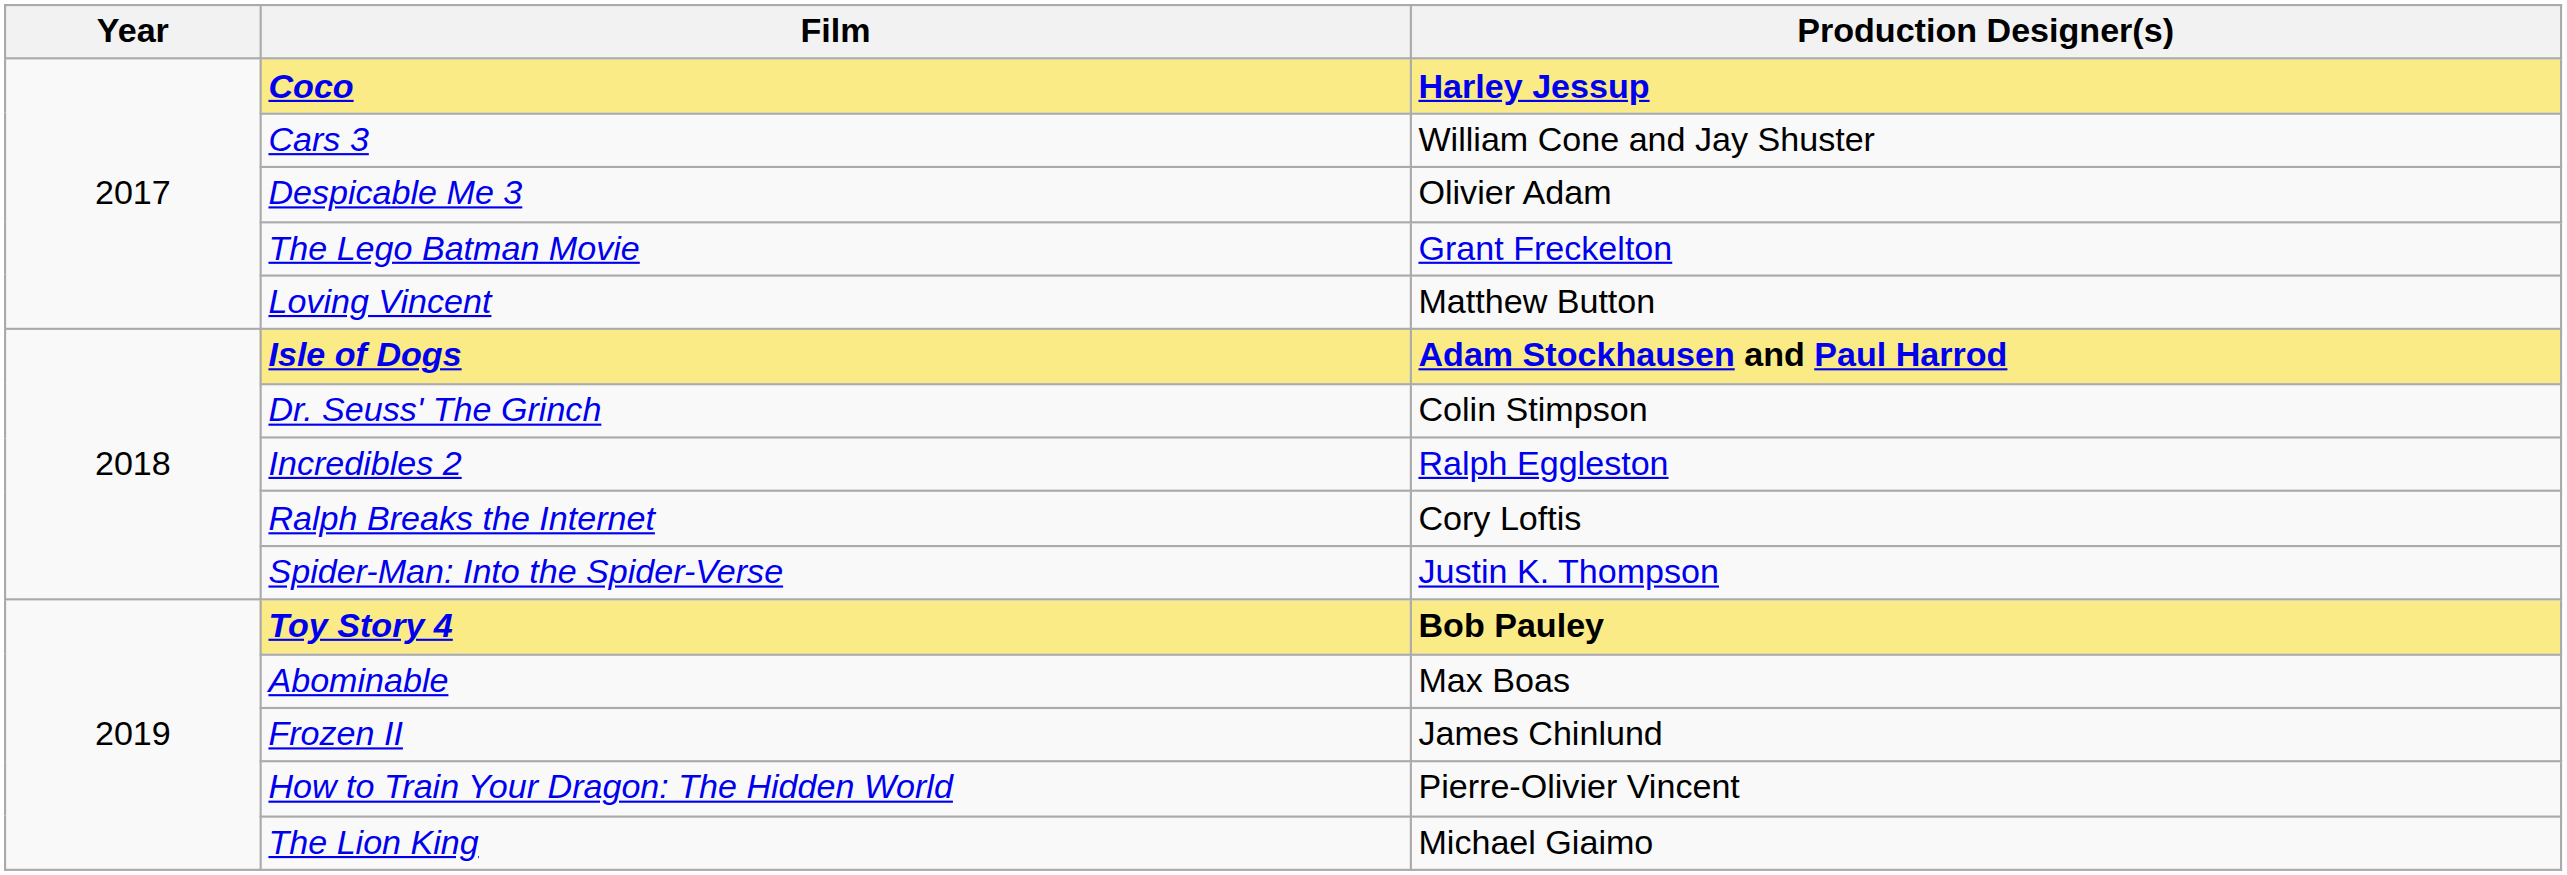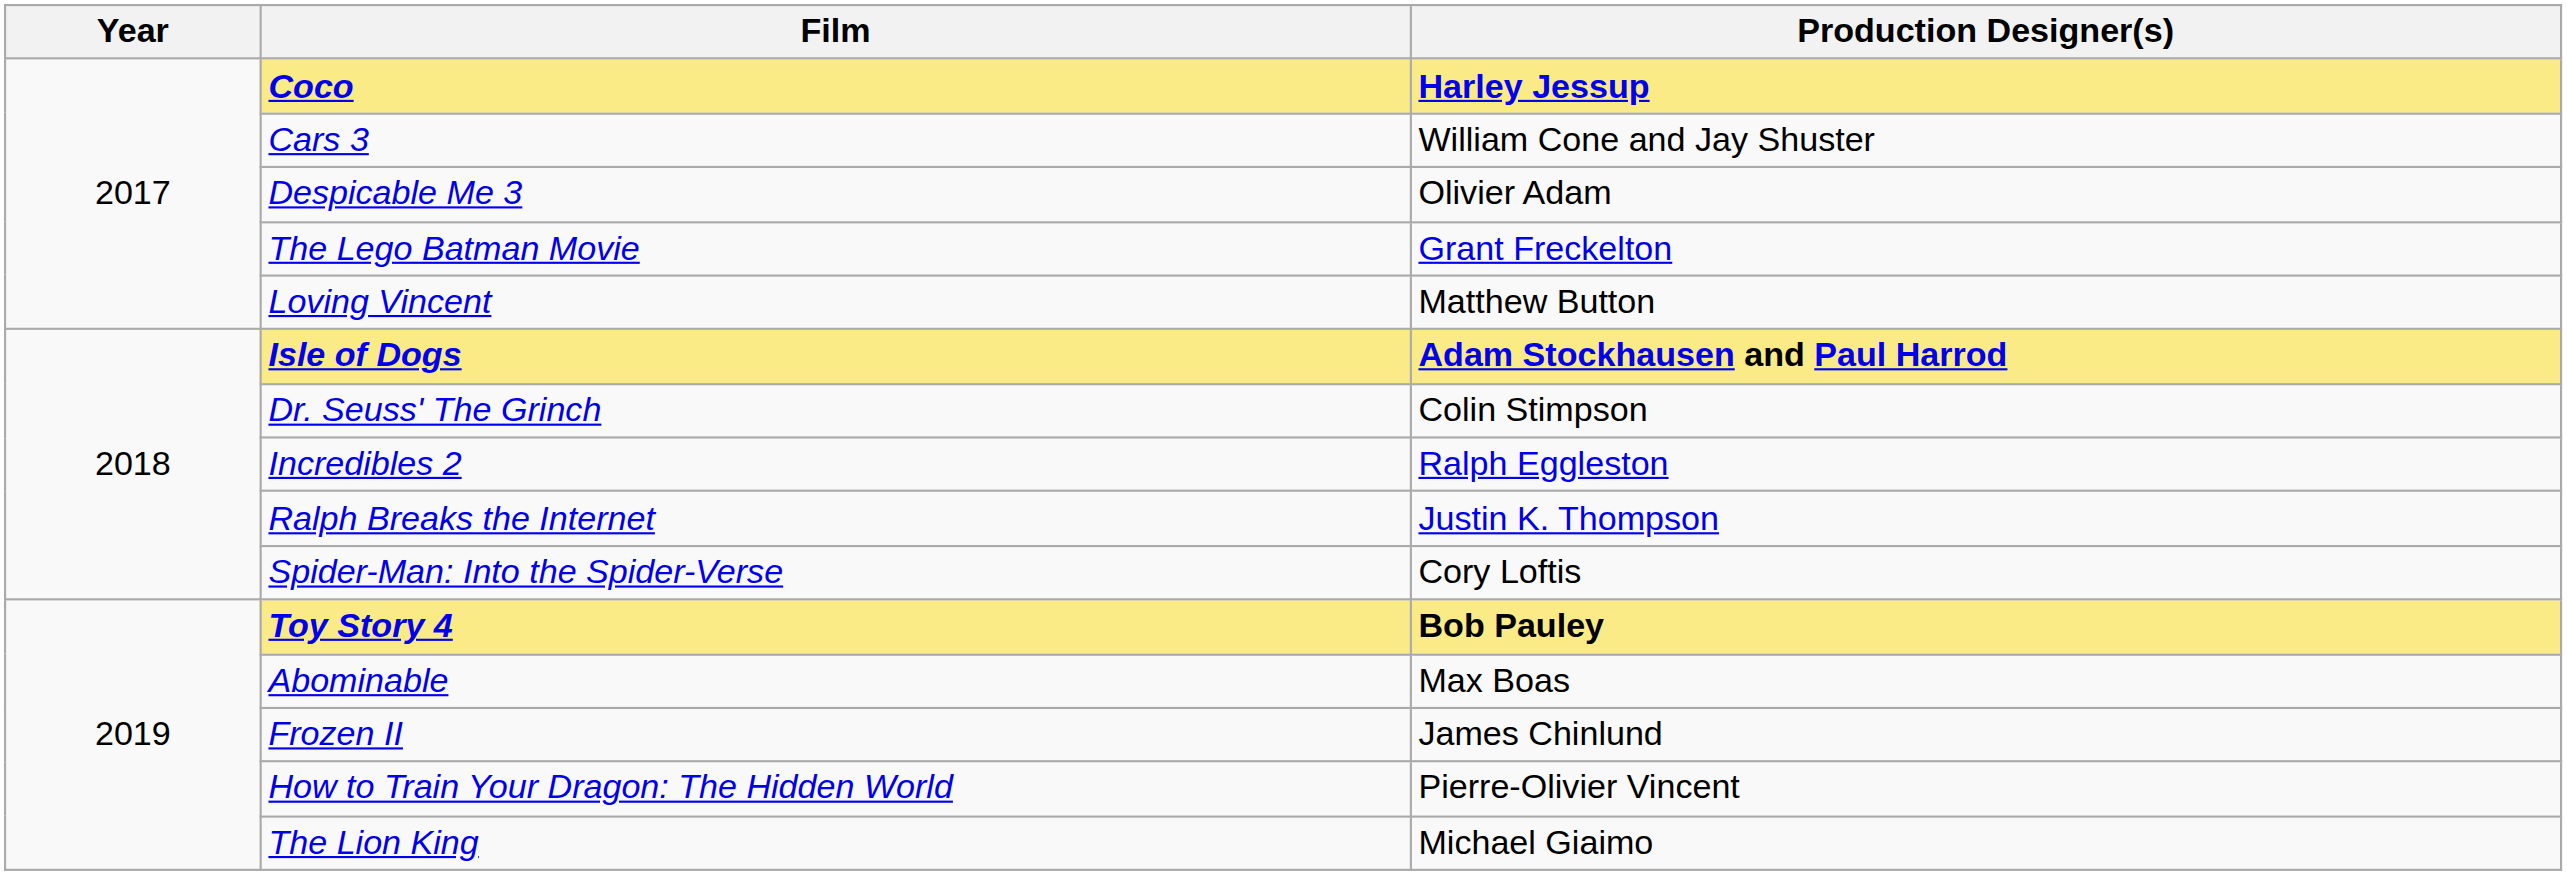 <table class="wikitable" width="95%" cellpadding="5">
 <tr>
 <th width="10%">Year</th>
 <th width="45%">Film</th>
 <th width="45%">Production Designer(s)</th>
 </tr>
 <tr>
 <td rowspan="5" style="text-align:center;">2017</td>
 <td style="background:#FAEB86;"><strong><em><a href='#'>Coco</a></em></strong></td>
 <td style="background:#FAEB86;"><strong><a href='#'>Harley Jessup</a></strong></td>
 </tr>
 <tr>
 <td><em><a href='#'>Cars 3</a></em></td>
 <td>William Cone and Jay Shuster</td>
 </tr>
 <tr>
 <td><em><a href='#'>Despicable Me 3</a></em></td>
 <td>Olivier Adam</td>
 </tr>
 <tr>
 <td><em><a href='#'>The Lego Batman Movie</a></em></td>
 <td><a href='#'>Grant Freckelton</a></td>
 </tr>
 <tr>
 <td><em><a href='#'>Loving Vincent</a></em></td>
 <td>Matthew Button</td>
 </tr>
 <tr>
 <td rowspan="5" style="text-align:center;">2018</td>
 <td style="background:#FAEB86;"><strong><em><a href='#'>Isle of Dogs</a></em></strong></td>
 <td style="background:#FAEB86;"><strong><a href='#'>Adam Stockhausen</a> and <a href='#'>Paul Harrod</a></strong></td>
 </tr>
 <tr>
 <td><em><a href='#'>Dr. Seuss' The Grinch</a></em></td>
 <td>Colin Stimpson</td>
 </tr>
 <tr>
 <td><em><a href='#'>Incredibles 2</a></em></td>
 <td><a href='#'>Ralph Eggleston</a></td>
 </tr>
 <tr>
 <td><em><a href='#'>Ralph Breaks the Internet</a></em></td>
-<td>Cory Loftis</td>
+<td><a href='#'>Justin K. Thompson</a></td>
 </tr>
 <tr>
 <td><em><a href='#'>Spider-Man: Into the Spider-Verse</a></em></td>
-<td><a href='#'>Justin K. Thompson</a></td>
+<td>Cory Loftis</td>
 </tr>
 <tr>
 <td rowspan="5" style="text-align:center;">2019</td>
 <td style="background:#FAEB86;"><strong><em><a href='#'>Toy Story 4</a></em></strong></td>
 <td style="background:#FAEB86;"><strong>Bob Pauley</strong></td>
 </tr>
 <tr>
 <td><em><a href='#'>Abominable</a></em></td>
 <td>Max Boas</td>
 </tr>
 <tr>
 <td><em><a href='#'>Frozen II</a></em></td>
 <td>James Chinlund</td>
 </tr>
 <tr>
 <td><em><a href='#'>How to Train Your Dragon: The Hidden World</a></em></td>
 <td>Pierre-Olivier Vincent</td>
 </tr>
 <tr>
 <td><em><a href='#'>The Lion King</a></em></td>
 <td>Michael Giaimo</td>
 </tr>
 </table>
